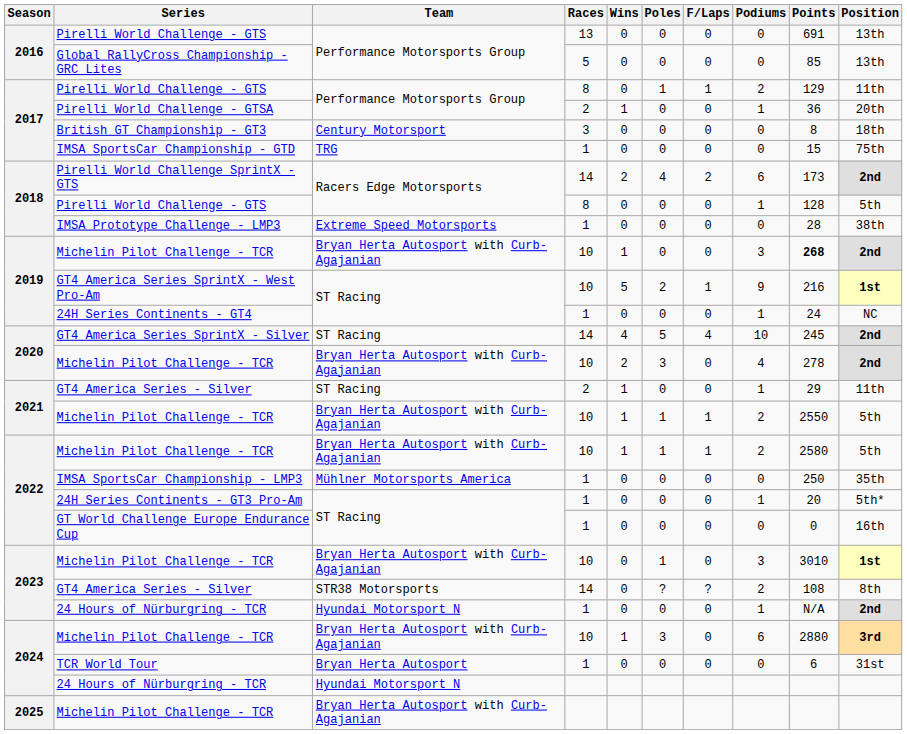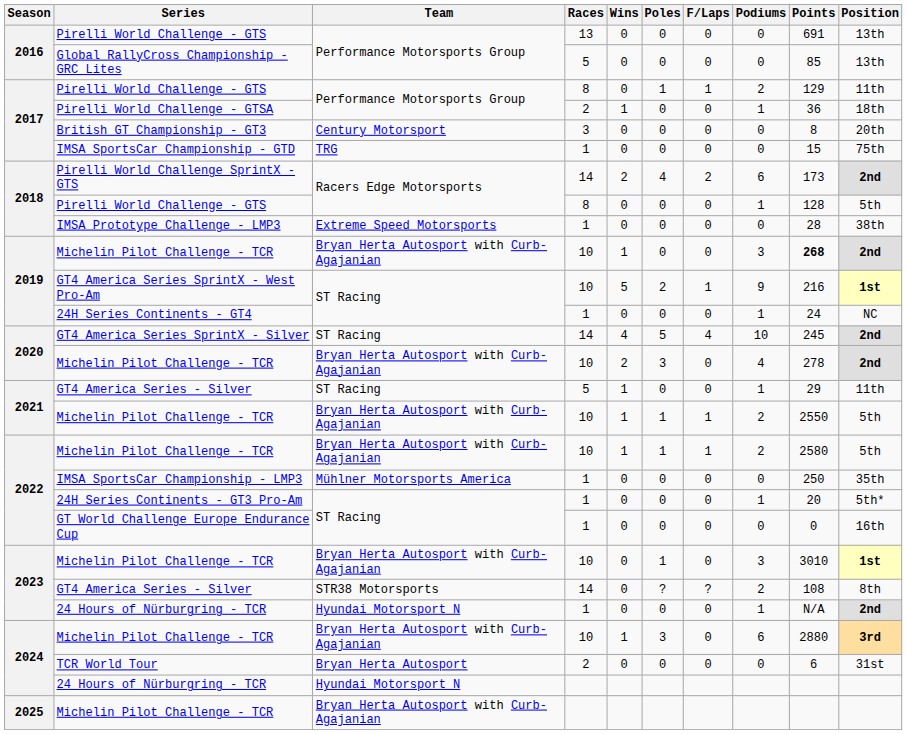 <table class="wikitable" style="font-size: 90%; text-align:center">
 <tr>
 <th>Season</th>
 <th>Series</th>
 <th>Team</th>
 <th>Races</th>
 <th>Wins</th>
 <th>Poles</th>
 <th>F/Laps</th>
 <th>Podiums</th>
 <th>Points</th>
 <th>Position</th>
 </tr>
 <tr>
 <th rowspan=2>2016</th>
 <td align=left><a href='#'>Pirelli World Challenge - GTS</a></td>
 <td rowspan="2" align="left">Performance Motorsports Group</td>
 <td>13</td>
 <td>0</td>
 <td>0</td>
 <td>0</td>
 <td>0</td>
 <td>691</td>
 <td>13th</td>
 </tr>
 <tr>
 <td align=left><a href='#'>Global RallyCross Championship - GRC Lites</a></td>
 <td>5</td>
 <td>0</td>
 <td>0</td>
 <td>0</td>
 <td>0</td>
 <td>85</td>
 <td>13th</td>
 </tr>
 <tr>
 <th rowspan=4>2017</th>
 <td align=left><a href='#'>Pirelli World Challenge - GTS</a></td>
 <td rowspan="2" align=left>Performance Motorsports Group</td>
 <td>8</td>
 <td>0</td>
 <td>1</td>
 <td>1</td>
 <td>2</td>
 <td>129</td>
 <td>11th</td>
 </tr>
 <tr>
 <td align=left><a href='#'>Pirelli World Challenge - GTSA</a></td>
 <td>2</td>
 <td>1</td>
 <td>0</td>
 <td>0</td>
 <td>1</td>
 <td>36</td>
-<td>20th</td>
+<td>18th</td>
 </tr>
 <tr>
 <td align=left><a href='#'>British GT Championship - GT3</a></td>
 <td align=left><a href='#'>Century Motorsport</a></td>
 <td>3</td>
 <td>0</td>
 <td>0</td>
 <td>0</td>
 <td>0</td>
 <td>8</td>
-<td>18th</td>
+<td>20th</td>
 </tr>
 <tr>
 <td align=left><a href='#'>IMSA SportsCar Championship - GTD</a></td>
 <td align=left><a href='#'>TRG</a></td>
 <td>1</td>
 <td>0</td>
 <td>0</td>
 <td>0</td>
 <td>0</td>
 <td>15</td>
 <td>75th</td>
 </tr>
 <tr>
 <th rowspan=3>2018</th>
 <td align=left><a href='#'>Pirelli World Challenge SprintX - GTS</a></td>
 <td rowspan=2 align=left>Racers Edge Motorsports</td>
 <td>14</td>
 <td>2</td>
 <td>4</td>
 <td>2</td>
 <td>6</td>
 <td>173</td>
 <td style="background:#DFDFDF;"><strong>2nd</strong></td>
 </tr>
 <tr>
 <td align=left><a href='#'>Pirelli World Challenge - GTS</a></td>
 <td>8</td>
 <td>0</td>
 <td>0</td>
 <td>0</td>
 <td>1</td>
 <td>128</td>
 <td>5th</td>
 </tr>
 <tr>
 <td align=left><a href='#'>IMSA Prototype Challenge - LMP3</a></td>
 <td align=left><a href='#'>Extreme Speed Motorsports</a></td>
 <td>1</td>
 <td>0</td>
 <td>0</td>
 <td>0</td>
 <td>0</td>
 <td>28</td>
 <td>38th</td>
 </tr>
 <tr>
 <th rowspan=3>2019</th>
 <td align=left><a href='#'>Michelin Pilot Challenge - TCR</a></td>
 <td align=left><a href='#'>Bryan Herta Autosport</a> with <a href='#'>Curb-Agajanian</a></td>
 <td>10</td>
 <td>1</td>
 <td>0</td>
 <td>0</td>
 <td>3</td>
 <td><strong>268</strong></td>
 <td style="background:#DFDFDF;"><strong>2nd</strong></td>
 </tr>
 <tr>
 <td align=left><a href='#'>GT4 America Series SprintX - West Pro-Am</a></td>
 <td rowspan="2" align="left">ST Racing</td>
 <td>10</td>
 <td>5</td>
 <td>2</td>
 <td>1</td>
 <td>9</td>
 <td>216</td>
 <td style="background:#FFFFBF;"><strong>1st</strong></td>
 </tr>
 <tr>
 <td align=left><a href='#'>24H Series Continents - GT4</a></td>
 <td>1</td>
 <td>0</td>
 <td>0</td>
 <td>0</td>
 <td>1</td>
 <td>24</td>
 <td>NC</td>
 </tr>
 <tr>
 <th rowspan=2>2020</th>
 <td align=left><a href='#'>GT4 America Series SprintX - Silver</a></td>
 <td align=left>ST Racing</td>
 <td>14</td>
 <td>4</td>
 <td>5</td>
 <td>4</td>
 <td>10</td>
 <td>245</td>
 <td style="background:#DFDFDF;"><strong>2nd</strong></td>
 </tr>
 <tr>
 <td align=left><a href='#'>Michelin Pilot Challenge - TCR</a></td>
 <td align="left"><a href='#'>Bryan Herta Autosport</a> with <a href='#'>Curb-Agajanian</a></td>
 <td>10</td>
 <td>2</td>
 <td>3</td>
 <td>0</td>
 <td>4</td>
 <td>278</td>
 <td style="background:#DFDFDF;"><strong>2nd</strong></td>
 </tr>
 <tr>
 <th rowspan="2">2021</th>
 <td align="left"><a href='#'>GT4 America Series - Silver</a></td>
 <td align="left">ST Racing</td>
-<td>2</td>
+<td>5</td>
 <td>1</td>
 <td>0</td>
 <td>0</td>
 <td>1</td>
 <td>29</td>
 <td>11th</td>
 </tr>
 <tr>
 <td align="left"><a href='#'>Michelin Pilot Challenge - TCR</a></td>
 <td align=left><a href='#'>Bryan Herta Autosport</a> with <a href='#'>Curb-Agajanian</a></td>
 <td>10</td>
 <td>1</td>
 <td>1</td>
 <td>1</td>
 <td>2</td>
 <td>2550</td>
 <td>5th</td>
 </tr>
 <tr>
 <th rowspan="4">2022</th>
 <td align=left><a href='#'>Michelin Pilot Challenge - TCR</a></td>
 <td align=left><a href='#'>Bryan Herta Autosport</a> with <a href='#'>Curb-Agajanian</a></td>
 <td>10</td>
 <td>1</td>
 <td>1</td>
 <td>1</td>
 <td>2</td>
 <td>2580</td>
 <td>5th</td>
 </tr>
 <tr>
 <td align=left><a href='#'>IMSA SportsCar Championship - LMP3</a></td>
 <td align=left><a href='#'>Mühlner Motorsports America</a></td>
 <td>1</td>
 <td>0</td>
 <td>0</td>
 <td>0</td>
 <td>0</td>
 <td>250</td>
 <td>35th</td>
 </tr>
 <tr>
 <td align=left><a href='#'>24H Series Continents - GT3 Pro-Am</a></td>
 <td rowspan="2" align="left">ST Racing</td>
 <td>1</td>
 <td>0</td>
 <td>0</td>
 <td>0</td>
 <td>1</td>
 <td>20</td>
 <td>5th*</td>
 </tr>
 <tr>
 <td align=left><a href='#'>GT World Challenge Europe Endurance Cup</a></td>
 <td>1</td>
 <td>0</td>
 <td>0</td>
 <td>0</td>
 <td>0</td>
 <td>0</td>
 <td>16th</td>
 </tr>
 <tr>
 <th rowspan="3">2023</th>
 <td align=left><a href='#'>Michelin Pilot Challenge - TCR</a></td>
 <td align=left><a href='#'>Bryan Herta Autosport</a> with <a href='#'>Curb-Agajanian</a></td>
 <td>10</td>
 <td>0</td>
 <td>1</td>
 <td>0</td>
 <td>3</td>
 <td>3010</td>
 <td style="background:#ffffbf;"><strong>1st</strong></td>
 </tr>
 <tr>
 <td align=left><a href='#'>GT4 America Series - Silver</a></td>
 <td align=left>STR38 Motorsports</td>
 <td>14</td>
 <td>0</td>
 <td>?</td>
 <td>?</td>
 <td>2</td>
 <td>108</td>
 <td>8th</td>
 </tr>
 <tr>
 <td align=left><a href='#'>24 Hours of Nürburgring - TCR</a></td>
 <td align=left><a href='#'>Hyundai Motorsport N</a></td>
 <td>1</td>
 <td>0</td>
 <td>0</td>
 <td>0</td>
 <td>1</td>
 <td>N/A</td>
 <td style="background:#DFDFDF;"><strong>2nd</strong></td>
 </tr>
 <tr>
 <th rowspan="3">2024</th>
 <td align=left><a href='#'>Michelin Pilot Challenge - TCR</a></td>
 <td align=left><a href='#'>Bryan Herta Autosport</a> with <a href='#'>Curb-Agajanian</a></td>
 <td>10</td>
 <td>1</td>
 <td>3</td>
 <td>0</td>
 <td>6</td>
 <td>2880</td>
 <td style="background:#FFDF9F;"><strong>3rd</strong></td>
 </tr>
 <tr>
 <td align=left><a href='#'>TCR World Tour</a></td>
 <td align=left><a href='#'>Bryan Herta Autosport</a></td>
-<td>1</td>
+<td>2</td>
 <td>0</td>
 <td>0</td>
 <td>0</td>
 <td>0</td>
 <td>6</td>
 <td>31st</td>
 </tr>
 <tr>
 <td align=left><a href='#'>24 Hours of Nürburgring - TCR</a></td>
 <td align=left><a href='#'>Hyundai Motorsport N</a></td>
 <td></td>
 <td></td>
 <td></td>
 <td></td>
 <td></td>
 <td></td>
 <td></td>
 </tr>
 <tr>
 <th>2025</th>
 <td align=left><a href='#'>Michelin Pilot Challenge - TCR</a></td>
 <td align=left><a href='#'>Bryan Herta Autosport</a> with <a href='#'>Curb-Agajanian</a></td>
 <td></td>
 <td></td>
 <td></td>
 <td></td>
 <td></td>
 <td></td>
 <td></td>
 </tr>
 </table>
